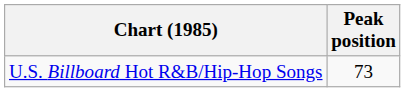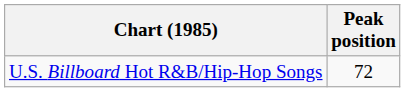 <table class="wikitable sortable">
 <tr>
 <th>Chart (1985)</th>
 <th align="center">Peak<br>position</th>
 </tr>
 <tr>
 <td align="left"><a href='#'>U.S. <em>Billboard</em> Hot R&B/Hip-Hop Songs</a></td>
-<td align="center">73<br></td>
+<td align="center">72<br></td>
 </tr>
 </table>
